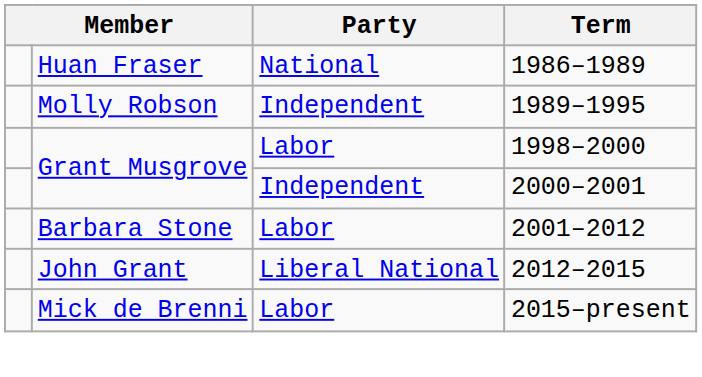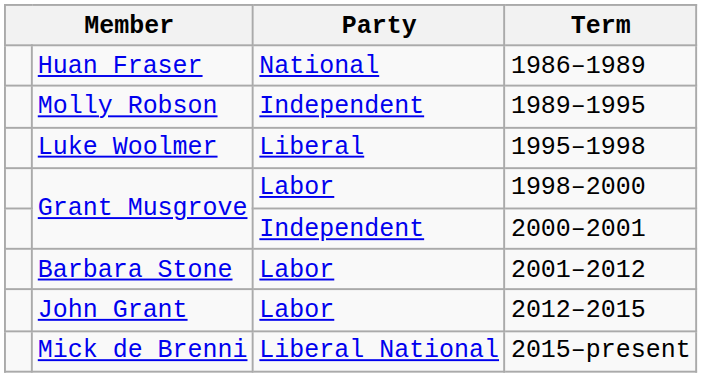 <table class="wikitable">
 <tr>
 <th colspan="2">Member</th>
 <th>Party</th>
 <th>Term</th>
 </tr>
 <tr>
 <td> </td>
 <td><a href='#'>Huan Fraser</a></td>
 <td><a href='#'>National</a></td>
 <td>1986–1989</td>
 </tr>
 <tr>
 <td> </td>
 <td><a href='#'>Molly Robson</a></td>
 <td><a href='#'>Independent</a></td>
 <td>1989–1995</td>
+</tr>
+<tr>
+<td> </td>
+<td><a href='#'>Luke Woolmer</a></td>
+<td><a href='#'>Liberal</a></td>
+<td>1995–1998</td>
 </tr>
 <tr>
 <td> </td>
 <td rowspan="2"><a href='#'>Grant Musgrove</a></td>
 <td><a href='#'>Labor</a></td>
 <td>1998–2000</td>
 </tr>
 <tr>
 <td> </td>
 <td><a href='#'>Independent</a></td>
 <td>2000–2001</td>
 </tr>
 <tr>
 <td> </td>
 <td><a href='#'>Barbara Stone</a></td>
 <td><a href='#'>Labor</a></td>
 <td>2001–2012</td>
 </tr>
 <tr>
 <td> </td>
 <td><a href='#'>John Grant</a></td>
-<td><a href='#'>Liberal National</a></td>
+<td><a href='#'>Labor</a></td>
 <td>2012–2015</td>
 </tr>
 <tr>
 <td> </td>
 <td><a href='#'>Mick de Brenni</a></td>
-<td><a href='#'>Labor</a></td>
+<td><a href='#'>Liberal National</a></td>
 <td>2015–present</td>
 </tr>
 </table>
